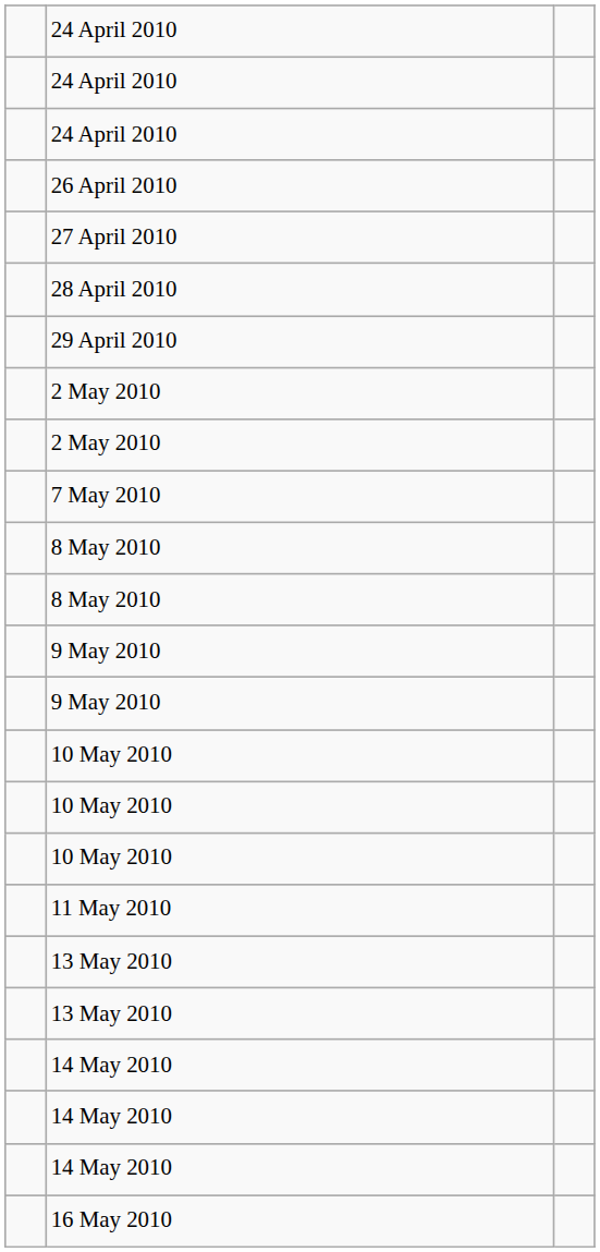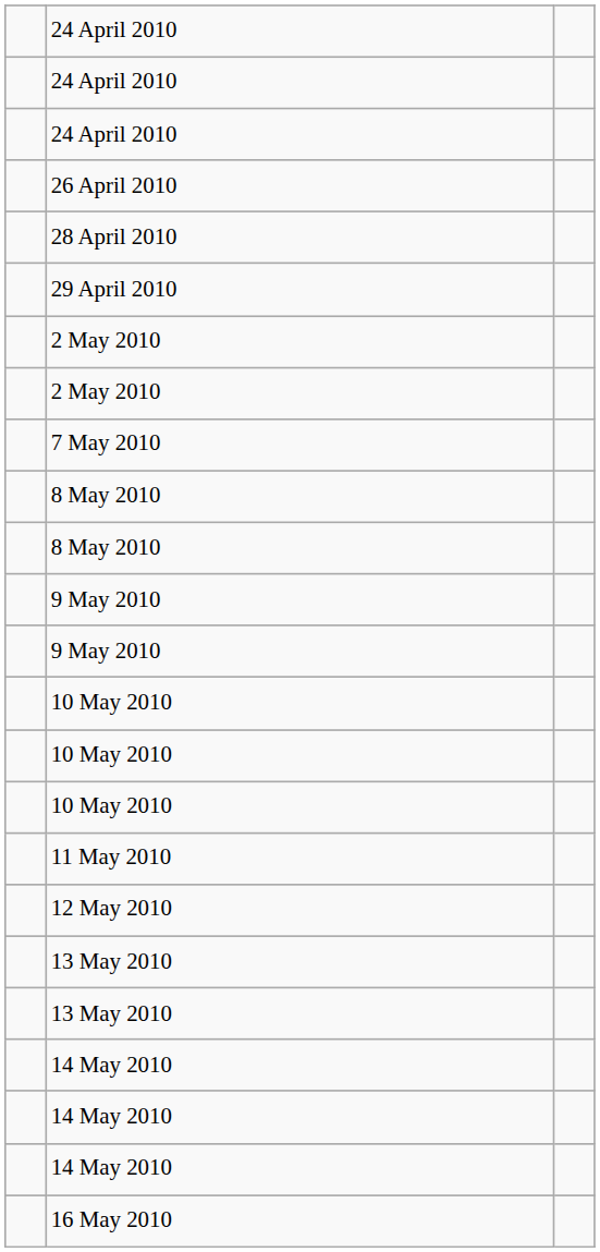 <table class="wikitable" style="font-size: 80%; float: left; width: 26em; margin-right: 1em; height: 700px">
 <tr>
 <td></td>
 <td>24 April 2010</td>
 <td></td>
 </tr>
 <tr>
 <td></td>
 <td>24 April 2010</td>
 <td></td>
 </tr>
 <tr>
 <td></td>
 <td>24 April 2010</td>
 <td></td>
 </tr>
 <tr>
 <td></td>
 <td>26 April 2010</td>
-<td></td>
-</tr>
-<tr>
-<td></td>
-<td>27 April 2010</td>
 <td></td>
 </tr>
 <tr>
 <td></td>
 <td>28 April 2010</td>
 <td></td>
 </tr>
 <tr>
 <td></td>
 <td>29 April 2010</td>
 <td></td>
 </tr>
 <tr>
 <td></td>
 <td>2 May 2010</td>
 <td></td>
 </tr>
 <tr>
 <td></td>
 <td>2 May 2010</td>
 <td></td>
 </tr>
 <tr>
 <td></td>
 <td>7 May 2010</td>
 <td></td>
 </tr>
 <tr>
 <td></td>
 <td>8 May 2010</td>
 <td></td>
 </tr>
 <tr>
 <td></td>
 <td>8 May 2010</td>
 <td></td>
 </tr>
 <tr>
 <td></td>
 <td>9 May 2010</td>
 <td></td>
 </tr>
 <tr>
 <td></td>
 <td>9 May 2010</td>
 <td></td>
 </tr>
 <tr>
 <td></td>
 <td>10 May 2010</td>
 <td></td>
 </tr>
 <tr>
 <td></td>
 <td>10 May 2010</td>
 <td></td>
 </tr>
 <tr>
 <td></td>
 <td>10 May 2010</td>
 <td></td>
 </tr>
 <tr>
 <td></td>
 <td>11 May 2010</td>
 <td></td>
 </tr>
 <tr>
 <td></td>
+<td>12 May 2010</td>
+<td></td>
+</tr>
+<tr>
+<td></td>
 <td>13 May 2010</td>
 <td></td>
 </tr>
 <tr>
 <td></td>
 <td>13 May 2010</td>
 <td></td>
 </tr>
 <tr>
 <td></td>
 <td>14 May 2010</td>
 <td></td>
 </tr>
 <tr>
 <td></td>
 <td>14 May 2010</td>
 <td></td>
 </tr>
 <tr>
 <td></td>
 <td>14 May 2010</td>
 <td></td>
 </tr>
 <tr>
 <td></td>
 <td>16 May 2010</td>
 <td></td>
 </tr>
 </table>
